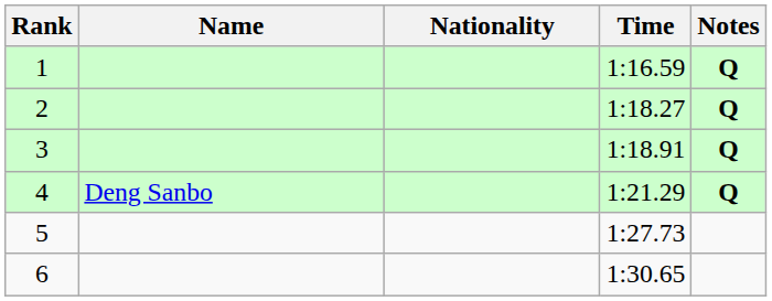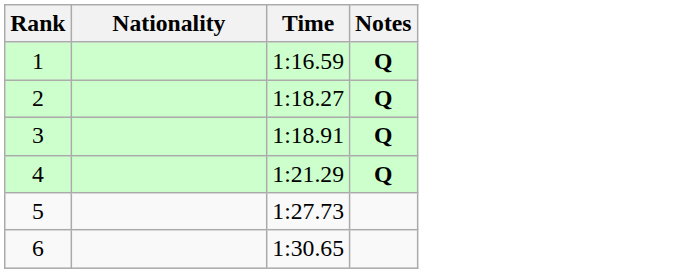 <table class="wikitable sortable" style="text-align:center">
 <tr>
 <th>Rank</th>
-<th style="width:180px">Name</th>
 <th style="width:125px">Nationality</th>
 <th>Time</th>
 <th>Notes</th>
 </tr>
 <tr style="background:#cfc;">
 <td>1</td>
 <td style="text-align:left;"></td>
-<td style="text-align:left;"></td>
 <td>1:16.59</td>
 <td><strong>Q</strong></td>
 </tr>
 <tr style="background:#cfc;">
 <td>2</td>
-<td style="text-align:left;"></td>
 <td style="text-align:left;"></td>
 <td>1:18.27</td>
 <td><strong>Q</strong></td>
 </tr>
 <tr style="background:#cfc;">
 <td>3</td>
 <td style="text-align:left;"></td>
-<td style="text-align:left;"></td>
 <td>1:18.91</td>
 <td><strong>Q</strong></td>
 </tr>
 <tr style="background:#cfc;">
 <td>4</td>
-<td style="text-align:left;"><a href='#'>Deng Sanbo</a></td>
 <td style="text-align:left;"></td>
 <td>1:21.29</td>
 <td><strong>Q</strong></td>
 </tr>
 <tr>
 <td>5</td>
 <td style="text-align:left;"></td>
-<td style="text-align:left;"></td>
 <td>1:27.73</td>
 <td></td>
 </tr>
 <tr>
 <td>6</td>
 <td style="text-align:left;"></td>
-<td style="text-align:left;"></td>
 <td>1:30.65</td>
 <td></td>
 </tr>
 </table>
